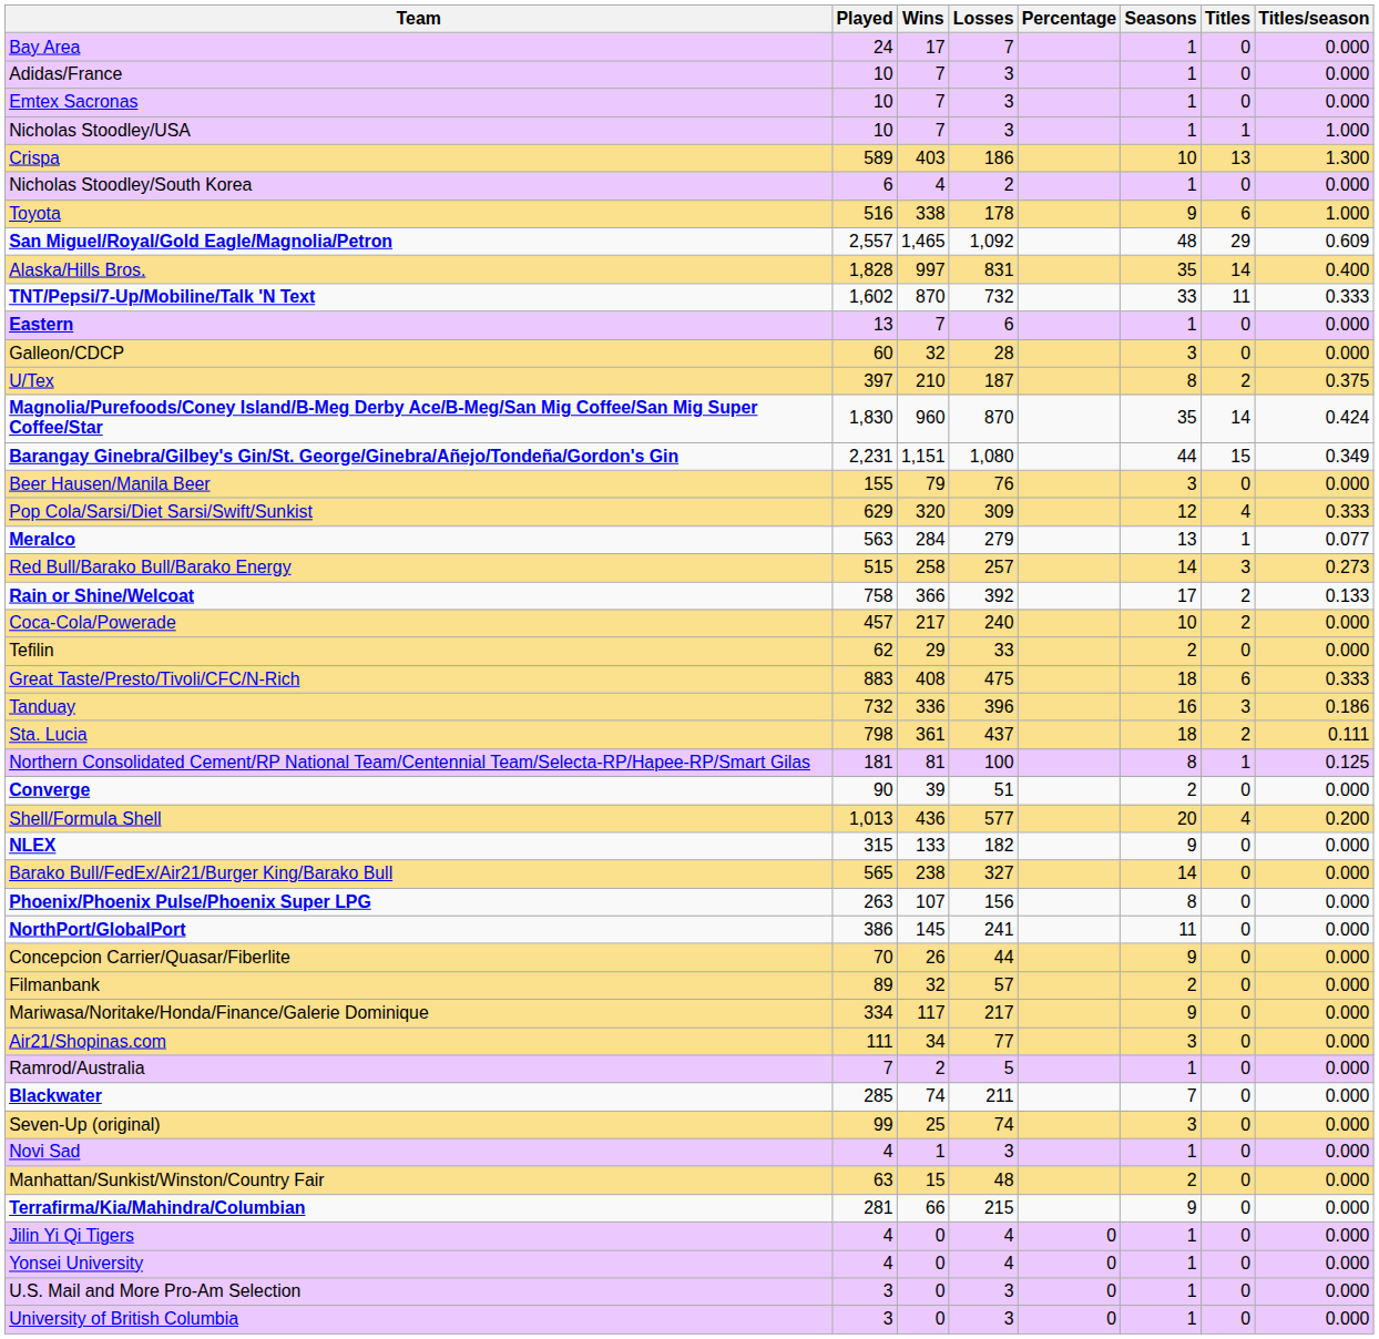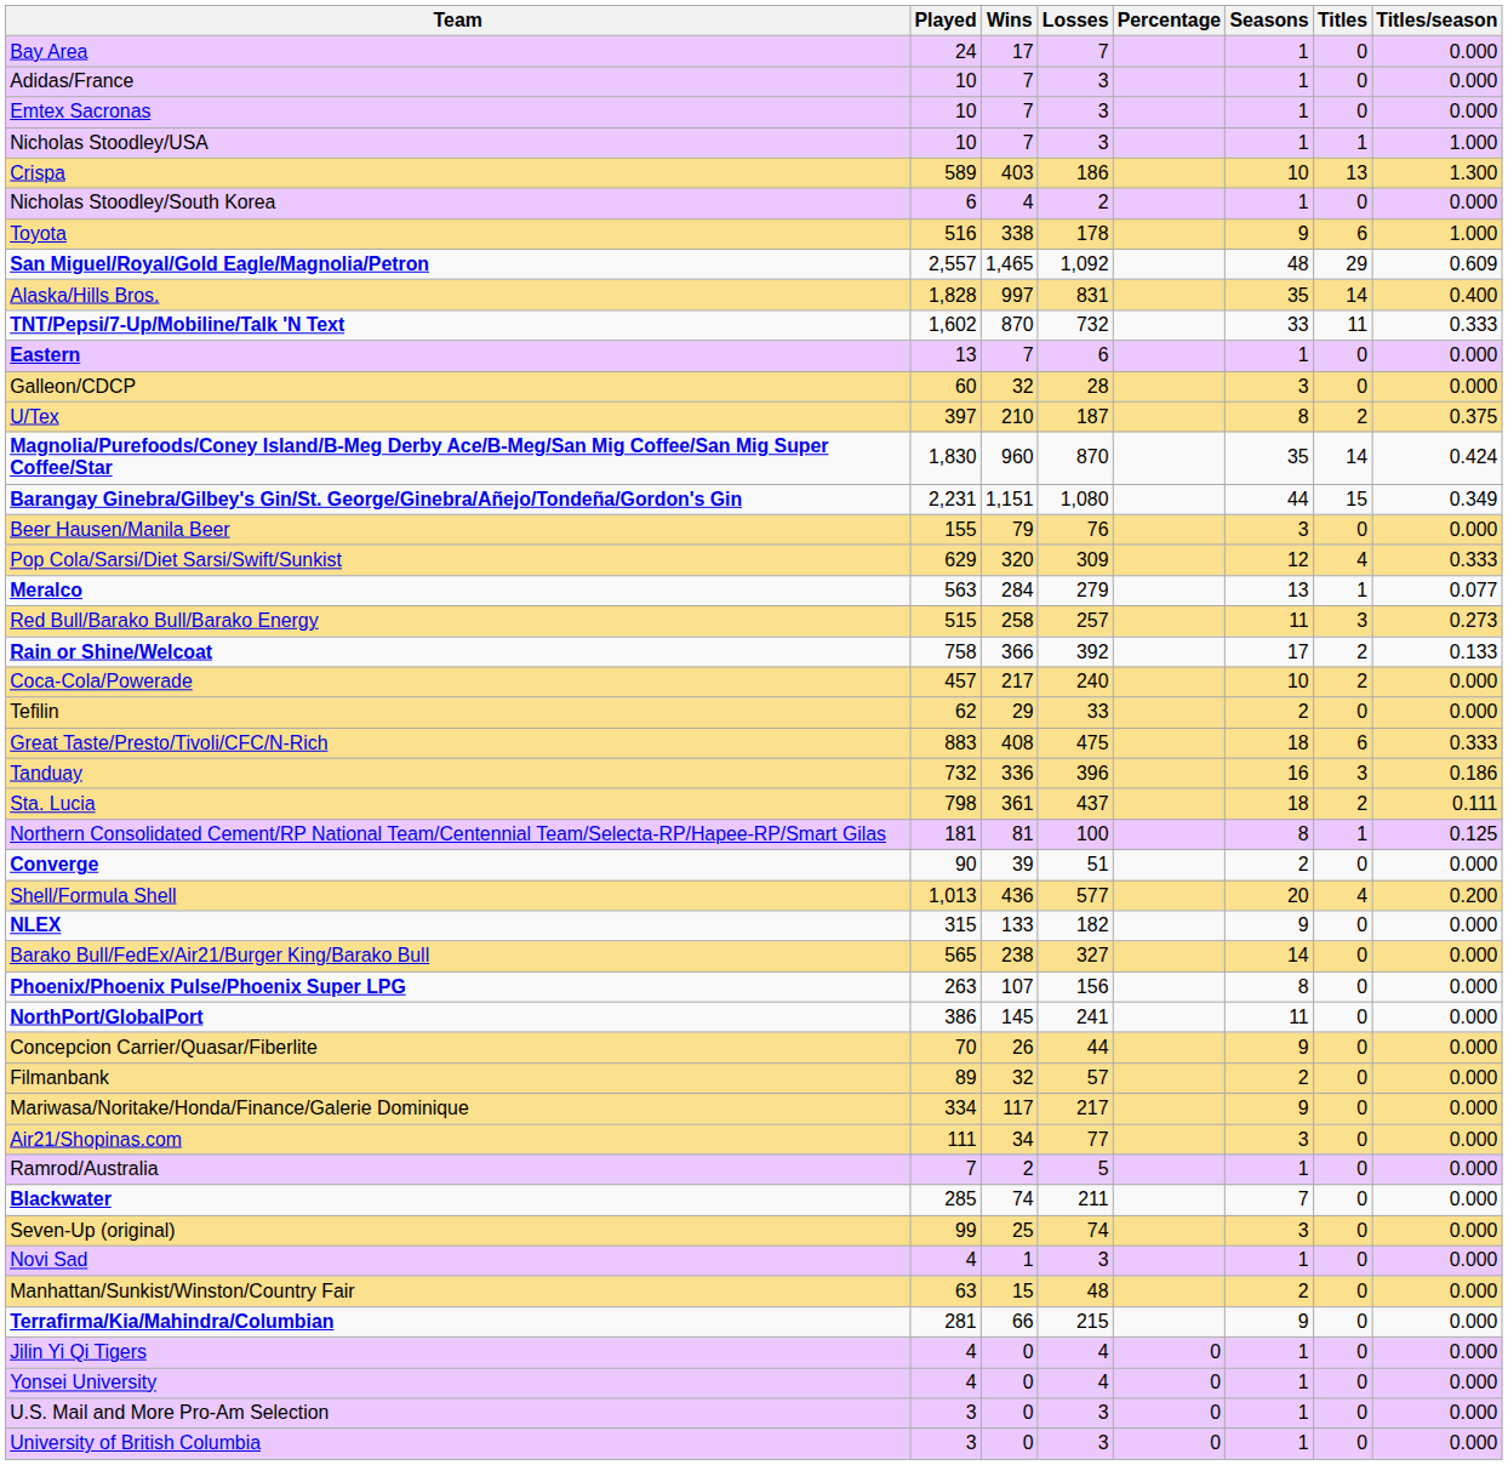 <table class="wikitable sortable" style="text-align:right;">
 <tr>
 <th>Team</th>
 <th>Played</th>
 <th>Wins</th>
 <th>Losses</th>
 <th>Percentage</th>
 <th>Seasons</th>
 <th>Titles</th>
 <th>Titles/season</th>
 </tr>
 <tr style="background:#ebc9fe">
 <td align="left"> <a href='#'>Bay Area</a></td>
 <td>24</td>
 <td>17</td>
 <td>7</td>
 <td></td>
 <td>1</td>
 <td>0</td>
 <td>0.000</td>
 </tr>
 <tr style="background:#ebc9fe">
 <td align=left> Adidas/France</td>
 <td>10</td>
 <td>7</td>
 <td>3</td>
 <td></td>
 <td>1</td>
 <td>0</td>
 <td>0.000</td>
 </tr>
 <tr style="background:#ebc9fe">
 <td align=left> <a href='#'>Emtex Sacronas</a></td>
 <td>10</td>
 <td>7</td>
 <td>3</td>
 <td></td>
 <td>1</td>
 <td>0</td>
 <td>0.000</td>
 </tr>
 <tr style="background:#ebc9fe">
 <td align=left> Nicholas Stoodley/USA</td>
 <td>10</td>
 <td>7</td>
 <td>3</td>
 <td></td>
 <td>1</td>
 <td>1</td>
 <td>1.000</td>
 </tr>
 <tr style="background:#fbe08d">
 <td align="left"><a href='#'>Crispa</a></td>
 <td>589</td>
 <td>403</td>
 <td>186</td>
 <td></td>
 <td>10</td>
 <td>13</td>
 <td>1.300</td>
 </tr>
 <tr style="background:#ebc9fe">
 <td align=left> Nicholas Stoodley/South Korea</td>
 <td>6</td>
 <td>4</td>
 <td>2</td>
 <td></td>
 <td>1</td>
 <td>0</td>
 <td>0.000</td>
 </tr>
 <tr style="background:#fbe08d">
 <td align="left"><a href='#'>Toyota</a></td>
 <td>516</td>
 <td>338</td>
 <td>178</td>
 <td></td>
 <td>9</td>
 <td>6</td>
 <td>1.000</td>
 </tr>
 <tr>
 <td align="left"><a href='#'><strong>San Miguel/Royal/Gold Eagle/Magnolia/Petron</strong></a></td>
 <td>2,557</td>
 <td>1,465</td>
 <td>1,092</td>
 <td></td>
 <td>48</td>
 <td>29</td>
 <td>0.609</td>
 </tr>
 <tr style="background:#fbe08d">
 <td align="left"><a href='#'>Alaska/Hills Bros.</a></td>
 <td>1,828</td>
 <td>997</td>
 <td>831</td>
 <td></td>
 <td>35</td>
 <td>14</td>
 <td>0.400</td>
 </tr>
 <tr>
 <td align="left"><a href='#'><strong>TNT/Pepsi/7-Up/Mobiline/Talk 'N Text</strong></a></td>
 <td>1,602</td>
 <td>870</td>
 <td>732</td>
 <td></td>
 <td>33</td>
 <td>11</td>
 <td>0.333</td>
 </tr>
 <tr style="background:#ebc9fe">
 <td align="left"> <a href='#'><strong>Eastern</strong></a></td>
 <td>13</td>
 <td>7</td>
 <td>6</td>
 <td></td>
 <td>1</td>
 <td>0</td>
 <td>0.000</td>
 </tr>
 <tr style="background:#fbe08d">
 <td align="left">Galleon/CDCP</td>
 <td>60</td>
 <td>32</td>
 <td>28</td>
 <td></td>
 <td>3</td>
 <td>0</td>
 <td>0.000</td>
 </tr>
 <tr style="background:#fbe08d">
 <td align="left"><a href='#'>U/Tex</a></td>
 <td>397</td>
 <td>210</td>
 <td>187</td>
 <td></td>
 <td>8</td>
 <td>2</td>
 <td>0.375</td>
 </tr>
 <tr>
 <td align="left"><a href='#'><strong>Magnolia/Purefoods/Coney Island/B-Meg Derby Ace/B-Meg/San Mig Coffee/San Mig Super Coffee/Star</strong></a></td>
 <td>1,830</td>
 <td>960</td>
 <td>870</td>
 <td></td>
 <td>35</td>
 <td>14</td>
 <td>0.424</td>
 </tr>
 <tr>
 <td align="left"><a href='#'><strong>Barangay Ginebra/Gilbey's Gin/St. George/Ginebra/Añejo/Tondeña/Gordon's Gin</strong></a></td>
 <td>2,231</td>
 <td>1,151</td>
 <td>1,080</td>
 <td></td>
 <td>44</td>
 <td>15</td>
 <td>0.349</td>
 </tr>
 <tr style="background:#fbe08d">
 <td align="left"><a href='#'>Beer Hausen/Manila Beer</a></td>
 <td>155</td>
 <td>79</td>
 <td>76</td>
 <td></td>
 <td>3</td>
 <td>0</td>
 <td>0.000</td>
 </tr>
 <tr style="background:#fbe08d">
 <td align="left"><a href='#'>Pop Cola/Sarsi/Diet Sarsi/Swift/Sunkist</a></td>
 <td>629</td>
 <td>320</td>
 <td>309</td>
 <td></td>
 <td>12</td>
 <td>4</td>
 <td>0.333</td>
 </tr>
 <tr>
 <td align="left"><a href='#'><strong>Meralco</strong></a></td>
 <td>563</td>
 <td>284</td>
 <td>279</td>
 <td></td>
 <td>13</td>
 <td>1</td>
 <td>0.077</td>
 </tr>
 <tr style="background:#fbe08d">
 <td align="left"><a href='#'>Red Bull/Barako Bull/Barako Energy</a></td>
 <td>515</td>
 <td>258</td>
 <td>257</td>
 <td></td>
-<td>14</td>
+<td>11</td>
 <td>3</td>
 <td>0.273</td>
 </tr>
 <tr>
 <td align="left"><a href='#'><strong>Rain or Shine/Welcoat</strong></a></td>
 <td>758</td>
 <td>366</td>
 <td>392</td>
 <td></td>
 <td>17</td>
 <td>2</td>
 <td>0.133</td>
 </tr>
 <tr style="background:#fbe08d">
 <td align="left"><a href='#'>Coca-Cola/Powerade</a></td>
 <td>457</td>
 <td>217</td>
 <td>240</td>
 <td></td>
 <td>10</td>
 <td>2</td>
 <td>0.000</td>
 </tr>
 <tr style="background:#fbe08d">
 <td align="left">Tefilin</td>
 <td>62</td>
 <td>29</td>
 <td>33</td>
 <td></td>
 <td>2</td>
 <td>0</td>
 <td>0.000</td>
 </tr>
 <tr style="background:#fbe08d">
 <td align="left"><a href='#'>Great Taste/Presto/Tivoli/CFC/N-Rich</a></td>
 <td>883</td>
 <td>408</td>
 <td>475</td>
 <td></td>
 <td>18</td>
 <td>6</td>
 <td>0.333</td>
 </tr>
 <tr style="background:#fbe08d">
 <td align="left"><a href='#'>Tanduay</a></td>
 <td>732</td>
 <td>336</td>
 <td>396</td>
 <td></td>
 <td>16</td>
 <td>3</td>
 <td>0.186</td>
 </tr>
 <tr style="background:#fbe08d">
 <td align="left"><a href='#'>Sta. Lucia</a></td>
 <td>798</td>
 <td>361</td>
 <td>437</td>
 <td></td>
 <td>18</td>
 <td>2</td>
 <td>0.111</td>
 </tr>
 <tr style="background:#ebc9fe">
 <td align=left> <a href='#'>Northern Consolidated Cement/RP National Team/Centennial Team/Selecta-RP/Hapee-RP/Smart Gilas</a></td>
 <td>181</td>
 <td>81</td>
 <td>100</td>
 <td></td>
 <td>8</td>
 <td>1</td>
 <td>0.125</td>
 </tr>
 <tr>
 <td align="left"><a href='#'><strong>Converge</strong></a></td>
 <td>90</td>
 <td>39</td>
 <td>51</td>
 <td></td>
 <td>2</td>
 <td>0</td>
 <td>0.000</td>
 </tr>
 <tr style="background:#fbe08d">
 <td align="left"><a href='#'>Shell/Formula Shell</a></td>
 <td>1,013</td>
 <td>436</td>
 <td>577</td>
 <td></td>
 <td>20</td>
 <td>4</td>
 <td>0.200</td>
 </tr>
 <tr>
 <td align="left"><a href='#'><strong>NLEX</strong></a></td>
 <td>315</td>
 <td>133</td>
 <td>182</td>
 <td></td>
 <td>9</td>
 <td>0</td>
 <td>0.000</td>
 </tr>
 <tr style="background:#fbe08d">
 <td align="left"><a href='#'>Barako Bull/FedEx/Air21/Burger King/Barako Bull</a></td>
 <td>565</td>
 <td>238</td>
 <td>327</td>
 <td></td>
 <td>14</td>
 <td>0</td>
 <td>0.000</td>
 </tr>
 <tr>
 <td align="left"><a href='#'><strong>Phoenix/Phoenix Pulse/Phoenix Super LPG</strong></a></td>
 <td>263</td>
 <td>107</td>
 <td>156</td>
 <td></td>
 <td>8</td>
 <td>0</td>
 <td>0.000</td>
 </tr>
 <tr>
 <td align="left"><a href='#'><strong>NorthPort/GlobalPort</strong></a></td>
 <td>386</td>
 <td>145</td>
 <td>241</td>
 <td></td>
 <td>11</td>
 <td>0</td>
 <td>0.000</td>
 </tr>
 <tr style="background:#fbe08d">
 <td align="left">Concepcion Carrier/Quasar/Fiberlite</td>
 <td>70</td>
 <td>26</td>
 <td>44</td>
 <td></td>
 <td>9</td>
 <td>0</td>
 <td>0.000</td>
 </tr>
 <tr style="background:#fbe08d">
 <td align="left">Filmanbank</td>
 <td>89</td>
 <td>32</td>
 <td>57</td>
 <td></td>
 <td>2</td>
 <td>0</td>
 <td>0.000</td>
 </tr>
 <tr style="background:#fbe08d">
 <td align="left">Mariwasa/Noritake/Honda/Finance/Galerie Dominique</td>
 <td>334</td>
 <td>117</td>
 <td>217</td>
 <td></td>
 <td>9</td>
 <td>0</td>
 <td>0.000</td>
 </tr>
 <tr style="background:#fbe08d">
 <td align="left"><a href='#'>Air21/Shopinas.com</a></td>
 <td>111</td>
 <td>34</td>
 <td>77</td>
 <td></td>
 <td>3</td>
 <td>0</td>
 <td>0.000</td>
 </tr>
 <tr style="background:#ebc9fe">
 <td align=left> Ramrod/Australia</td>
 <td>7</td>
 <td>2</td>
 <td>5</td>
 <td></td>
 <td>1</td>
 <td>0</td>
 <td>0.000</td>
 </tr>
 <tr>
 <td align="left"><a href='#'><strong>Blackwater</strong></a></td>
 <td>285</td>
 <td>74</td>
 <td>211</td>
 <td></td>
 <td>7</td>
 <td>0</td>
 <td>0.000</td>
 </tr>
 <tr style="background:#fbe08d">
 <td align="left">Seven-Up (original)</td>
 <td>99</td>
 <td>25</td>
 <td>74</td>
 <td></td>
 <td>3</td>
 <td>0</td>
 <td>0.000</td>
 </tr>
 <tr style="background:#ebc9fe">
 <td align=left> <a href='#'>Novi Sad</a></td>
 <td>4</td>
 <td>1</td>
 <td>3</td>
 <td></td>
 <td>1</td>
 <td>0</td>
 <td>0.000</td>
 </tr>
 <tr style="background:#fbe08d">
 <td align="left">Manhattan/Sunkist/Winston/Country Fair</td>
 <td>63</td>
 <td>15</td>
 <td>48</td>
 <td></td>
 <td>2</td>
 <td>0</td>
 <td>0.000</td>
 </tr>
 <tr>
 <td align="left"><a href='#'><strong>Terrafirma/Kia/Mahindra/Columbian</strong></a></td>
 <td>281</td>
 <td>66</td>
 <td>215</td>
 <td></td>
 <td>9</td>
 <td>0</td>
 <td>0.000</td>
 </tr>
 <tr style="background:#ebc9fe">
 <td align=left> <a href='#'>Jilin Yi Qi Tigers</a></td>
 <td>4</td>
 <td>0</td>
 <td>4</td>
 <td>0</td>
 <td>1</td>
 <td>0</td>
 <td>0.000</td>
 </tr>
 <tr style="background:#ebc9fe">
 <td align=left> <a href='#'>Yonsei University</a></td>
 <td>4</td>
 <td>0</td>
 <td>4</td>
 <td>0</td>
 <td>1</td>
 <td>0</td>
 <td>0.000</td>
 </tr>
 <tr style="background:#ebc9fe">
 <td align=left> U.S. Mail and More Pro-Am Selection</td>
 <td>3</td>
 <td>0</td>
 <td>3</td>
 <td>0</td>
 <td>1</td>
 <td>0</td>
 <td>0.000</td>
 </tr>
 <tr style="background:#ebc9fe">
 <td align=left> <a href='#'>University of British Columbia</a></td>
 <td>3</td>
 <td>0</td>
 <td>3</td>
 <td>0</td>
 <td>1</td>
 <td>0</td>
 <td>0.000</td>
 </tr>
 </table>
